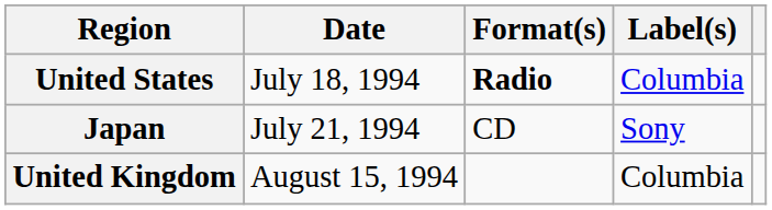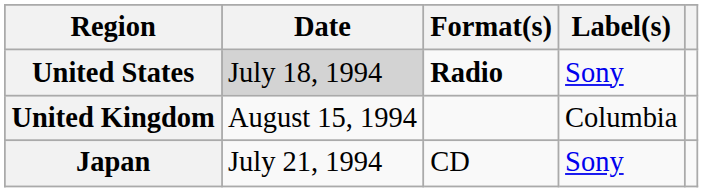 <table class="wikitable plainrowheaders">
 <tr>
 <th scope="col">Region</th>
 <th scope="col">Date</th>
 <th scope="col">Format(s)</th>
 <th scope="col">Label(s)</th>
 <th scope="col"></th>
 </tr>
 <tr>
 <th scope="row">United States</th>
-<td>July 18, 1994</td>
+<td style="background: lightgrey;">July 18, 1994</td>
 <td><strong>Radio</strong></td>
-<td><a href='#'>Columbia</a></td>
-<td></td>
-</tr>
-<tr>
-<th scope="row">Japan</th>
-<td>July 21, 1994</td>
-<td>CD</td>
 <td><a href='#'>Sony</a></td>
 <td></td>
 </tr>
 <tr>
 <th scope="row">United Kingdom</th>
 <td>August 15, 1994</td>
 <td></td>
 <td>Columbia</td>
 <td></td>
 </tr>
+<tr>
+<th scope="row">Japan</th>
+<td>July 21, 1994</td>
+<td>CD</td>
+<td><a href='#'>Sony</a></td>
+<td></td>
+</tr>
 </table>
